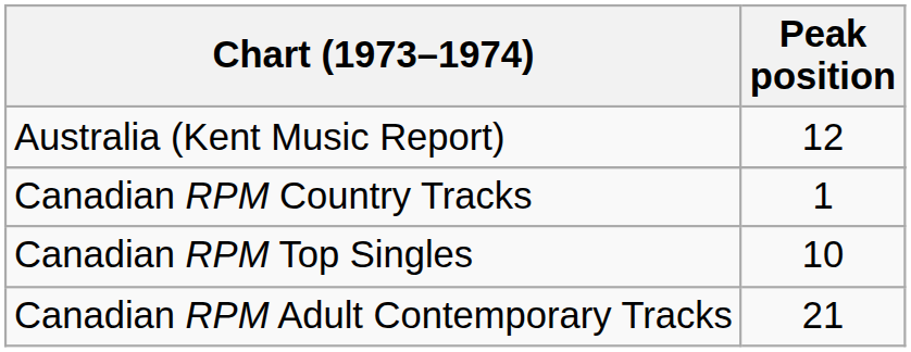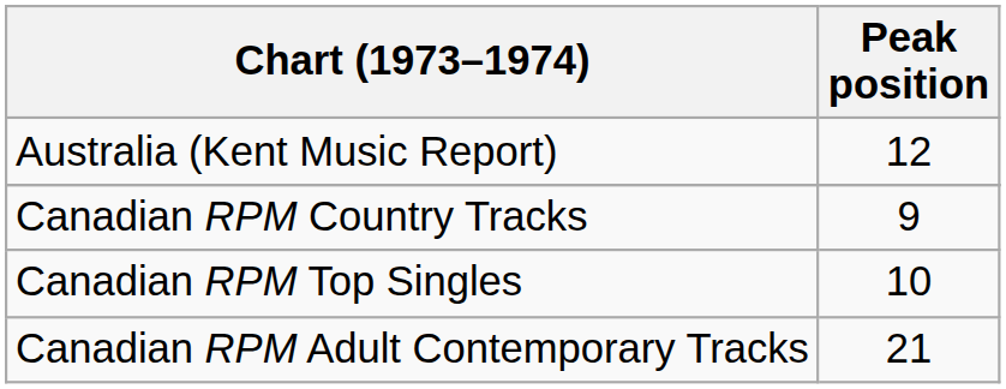 <table class="wikitable sortable">
 <tr>
 <th align="left">Chart (1973–1974)</th>
 <th align="center">Peak<br>position</th>
 </tr>
 <tr>
 <td align="left">Australia (Kent Music Report)</td>
 <td align="center">12</td>
 </tr>
 <tr>
 </tr>
 <tr>
 </tr>
 <tr>
 </tr>
 <tr>
 <td align="left">Canadian <em>RPM</em> Country Tracks</td>
-<td align="center">1</td>
+<td align="center">9</td>
 </tr>
 <tr>
 <td align="left">Canadian <em>RPM</em> Top Singles</td>
 <td align="center">10</td>
 </tr>
 <tr>
 <td align="left">Canadian <em>RPM</em> Adult Contemporary Tracks</td>
 <td align="center">21</td>
 </tr>
 </table>
